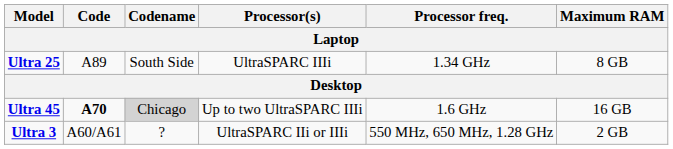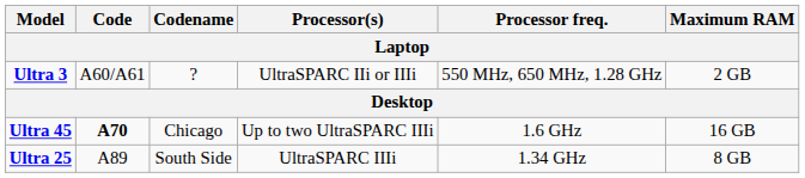 <table class="wikitable" style="text-align: center; min-width: 80%;">
 <tr>
 <th>Model</th>
 <th>Code</th>
 <th>Codename</th>
 <th>Processor(s)</th>
 <th>Processor freq.</th>
 <th>Maximum RAM</th>
 </tr>
 <tr>
 <th colspan="6">Laptop</th>
 </tr>
 <tr>
+<td><strong><a href='#'>Ultra 3</a></strong></td>
+<td>A60/A61</td>
+<td>?</td>
+<td>UltraSPARC IIi or IIIi</td>
+<td>550 MHz, 650 MHz, 1.28 GHz</td>
+<td>2 GB</td>
+</tr>
+<tr>
+<th colspan="6">Desktop</th>
+</tr>
+<tr>
+<td><strong><a href='#'>Ultra 45</a></strong></td>
+<td><strong>A70</strong></td>
+<td>Chicago</td>
+<td>Up to two UltraSPARC IIIi</td>
+<td>1.6 GHz</td>
+<td>16 GB</td>
+</tr>
+<tr>
 <td><strong><a href='#'>Ultra 25</a></strong></td>
 <td>A89</td>
 <td>South Side</td>
 <td>UltraSPARC IIIi</td>
 <td>1.34 GHz</td>
 <td>8 GB</td>
 </tr>
-<tr>
-<th colspan="6">Desktop</th>
-</tr>
-<tr>
-<td><strong><a href='#'>Ultra 45</a></strong></td>
-<td><strong>A70</strong></td>
-<td style="background: lightgrey;">Chicago</td>
-<td>Up to two UltraSPARC IIIi</td>
-<td>1.6 GHz</td>
-<td>16 GB</td>
-</tr>
-<tr>
-<td><strong><a href='#'>Ultra 3</a></strong></td>
-<td>A60/A61</td>
-<td>?</td>
-<td>UltraSPARC IIi or IIIi</td>
-<td>550 MHz, 650 MHz, 1.28 GHz</td>
-<td>2 GB</td>
-</tr>
 </table>
